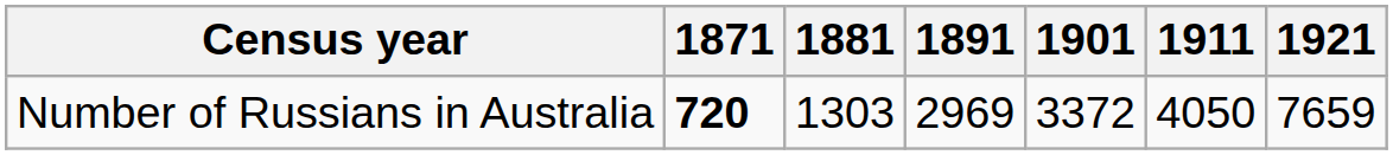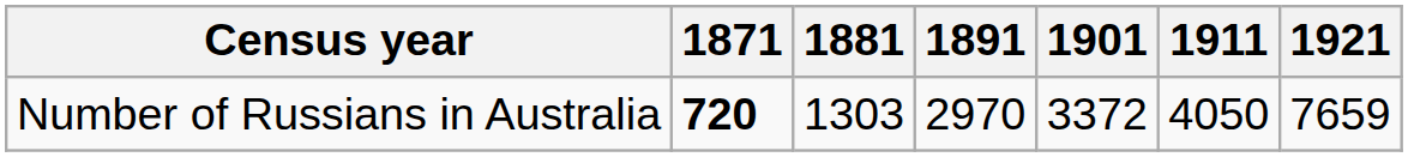 <table class="wikitable">
 <tr>
 <th>Census year</th>
 <th>1871</th>
 <th>1881</th>
 <th>1891</th>
 <th>1901</th>
 <th>1911</th>
 <th>1921</th>
 </tr>
 <tr>
 <td>Number of Russians in Australia</td>
 <td><strong>720</strong></td>
 <td>1303</td>
-<td>2969</td>
+<td>2970</td>
 <td>3372</td>
 <td>4050</td>
 <td>7659</td>
 </tr>
 </table>
